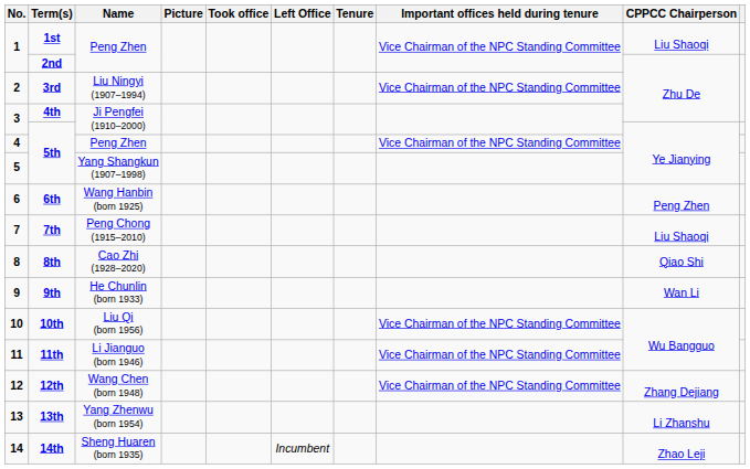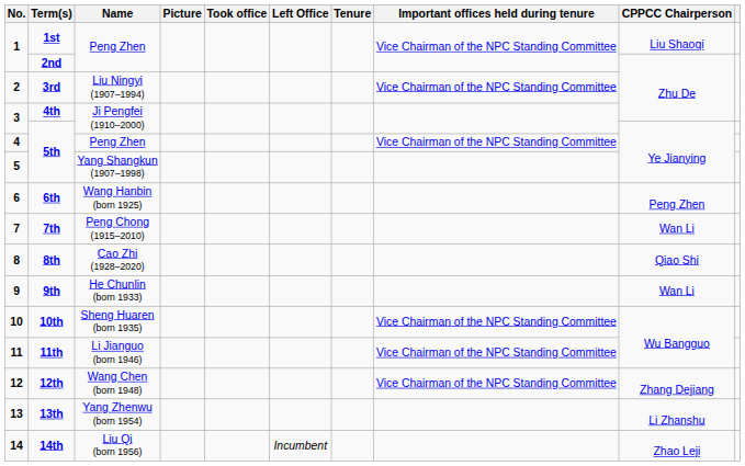 <table class="wikitable plainrowheaders" style="text-align:center">
 <tr>
 <th scope="col">No.<br></th>
 <th scope="col">Term(s)</th>
 <th scope="col">Name<br></th>
 <th scope="col">Picture</th>
 <th scope="col">Took office</th>
 <th scope="col">Left Office</th>
 <th scope="col">Tenure</th>
 <th scope="col">Important offices held during tenure</th>
 <th scope="col">CPPCC Chairperson</th>
 <th scope="col"></th>
 </tr>
 <tr>
 <td rowspan="2"><strong>1</strong></td>
 <td><strong><a href='#'>1st</a></strong></td>
 <td rowspan="2"><a href='#'>Peng Zhen</a><br><small></small></td>
 <td rowspan="2"></td>
 <td rowspan="2"></td>
 <td rowspan="2"></td>
 <td rowspan="2"></td>
 <td rowspan="2" align="left"><a href='#'>Vice Chairman of the NPC Standing Committee</a></td>
 <td><br><a href='#'>Liu Shaoqi</a></td>
 <td></td>
 </tr>
 <tr>
 <td><strong><a href='#'>2nd</a></strong></td>
 <td rowspan="3"><br><a href='#'>Zhu De</a></td>
 <td rowspan="3"></td>
 </tr>
 <tr>
 <td><strong>2</strong></td>
 <td><strong><a href='#'>3rd</a></strong></td>
 <td><a href='#'>Liu Ningyi</a><br><small>(1907–1994)</small></td>
 <td></td>
 <td></td>
 <td></td>
 <td></td>
 <td align="left"><a href='#'>Vice Chairman of the NPC Standing Committee</a></td>
 </tr>
 <tr>
 <td rowspan="2"><strong>3</strong></td>
 <td><strong><a href='#'>4th</a></strong></td>
 <td rowspan="2"><a href='#'>Ji Pengfei</a><br><small>(1910–2000)</small></td>
 <td rowspan="2"></td>
 <td rowspan="2"></td>
 <td rowspan="2"></td>
 <td rowspan="2"></td>
 <td rowspan="2" align="left"></td>
 </tr>
 <tr>
 <td rowspan="3"><strong><a href='#'>5th</a></strong></td>
 <td rowspan="3"><br><a href='#'>Ye Jianying</a></td>
 <td></td>
 </tr>
 <tr>
 <td><strong>4</strong></td>
 <td><a href='#'>Peng Zhen</a><br><small></small></td>
 <td></td>
 <td></td>
 <td></td>
 <td></td>
 <td align="left"><a href='#'>Vice Chairman of the NPC Standing Committee</a></td>
 <td></td>
 </tr>
 <tr>
 <td><strong>5</strong></td>
 <td><a href='#'>Yang Shangkun</a><br><small>(1907–1998)</small></td>
 <td></td>
 <td></td>
 <td></td>
 <td></td>
 <td align="left"></td>
 <td></td>
 </tr>
 <tr>
 <td><strong>6</strong></td>
 <td><strong><a href='#'>6th</a></strong></td>
 <td><a href='#'>Wang Hanbin</a><br><small>(born 1925)</small></td>
 <td></td>
 <td></td>
 <td></td>
 <td></td>
 <td align="left"></td>
 <td><br><a href='#'>Peng Zhen</a></td>
 <td></td>
 </tr>
 <tr>
 <td><strong>7</strong></td>
 <td><strong><a href='#'>7th</a></strong></td>
 <td><a href='#'>Peng Chong</a><br><small>(1915–2010)</small></td>
 <td></td>
 <td></td>
 <td></td>
 <td></td>
 <td align="left"></td>
-<td><br><a href='#'>Liu Shaoqi</a></td>
+<td><a href='#'>Wan Li</a></td>
 <td></td>
 </tr>
 <tr>
 <td><strong>8</strong></td>
 <td><strong><a href='#'>8th</a></strong></td>
 <td><a href='#'>Cao Zhi</a><br><small>(1928–2020)</small></td>
 <td></td>
 <td></td>
 <td></td>
 <td></td>
 <td align="left"></td>
 <td><a href='#'>Qiao Shi</a></td>
 <td></td>
 </tr>
 <tr>
 <td><strong>9</strong></td>
 <td><strong><a href='#'>9th</a></strong></td>
 <td><a href='#'>He Chunlin</a><br><small>(born 1933)</small></td>
 <td></td>
 <td></td>
 <td></td>
 <td></td>
 <td align="left"></td>
 <td><a href='#'>Wan Li</a></td>
 <td></td>
 </tr>
 <tr>
 <td><strong>10</strong></td>
 <td><strong><a href='#'>10th</a></strong></td>
-<td><a href='#'>Liu Qi</a><br><small>(born 1956)</small></td>
+<td><a href='#'>Sheng Huaren</a><br><small>(born 1935)</small></td>
 <td></td>
 <td></td>
 <td></td>
 <td></td>
 <td align="left"><a href='#'>Vice Chairman of the NPC Standing Committee</a></td>
 <td rowspan="2"><br><a href='#'>Wu Bangguo</a></td>
 <td></td>
 </tr>
 <tr>
 <td><strong>11</strong></td>
 <td><strong><a href='#'>11th</a></strong></td>
 <td><a href='#'>Li Jianguo</a><br><small>(born 1946)</small></td>
 <td></td>
 <td></td>
 <td></td>
 <td></td>
 <td align="left"><a href='#'>Vice Chairman of the NPC Standing Committee</a></td>
 <td></td>
 </tr>
 <tr>
 <td><strong>12</strong></td>
 <td><strong><a href='#'>12th</a></strong></td>
 <td><a href='#'>Wang Chen</a><br><small>(born 1948)</small></td>
 <td></td>
 <td></td>
 <td></td>
 <td></td>
 <td align="left"><a href='#'>Vice Chairman of the NPC Standing Committee</a></td>
 <td><br><a href='#'>Zhang Dejiang</a></td>
 <td></td>
 </tr>
 <tr>
 <td><strong>13</strong></td>
 <td><strong><a href='#'>13th</a></strong></td>
 <td><a href='#'>Yang Zhenwu</a><br><small>(born 1954)</small></td>
 <td></td>
 <td></td>
 <td></td>
 <td></td>
 <td align="left"></td>
 <td><br><a href='#'>Li Zhanshu</a></td>
 <td></td>
 </tr>
 <tr>
 <td><strong>14</strong></td>
 <td><strong><a href='#'>14th</a></strong></td>
-<td><a href='#'>Sheng Huaren</a><br><small>(born 1935)</small></td>
+<td><a href='#'>Liu Qi</a><br><small>(born 1956)</small></td>
 <td></td>
 <td></td>
 <td><em>Incumbent</em></td>
 <td></td>
 <td align="left"></td>
 <td><br><a href='#'>Zhao Leji</a></td>
 <td></td>
 </tr>
 </table>
